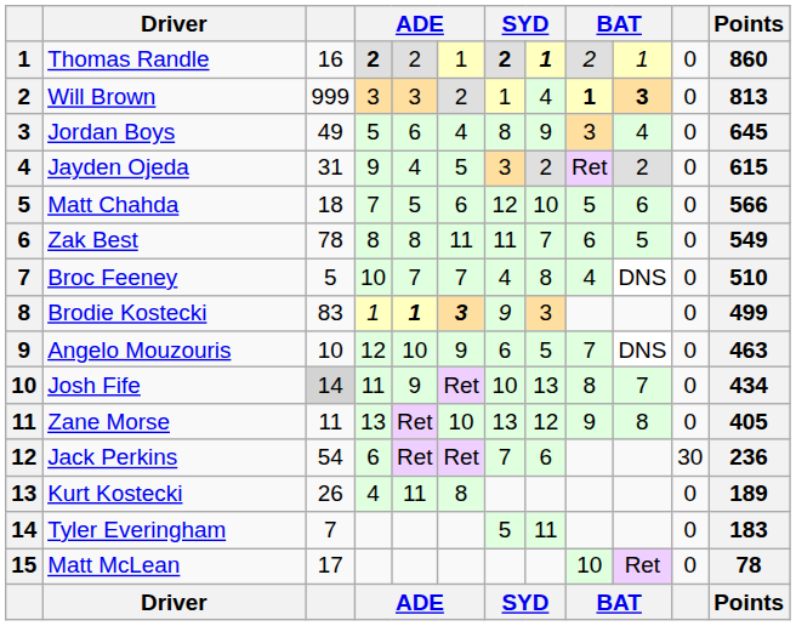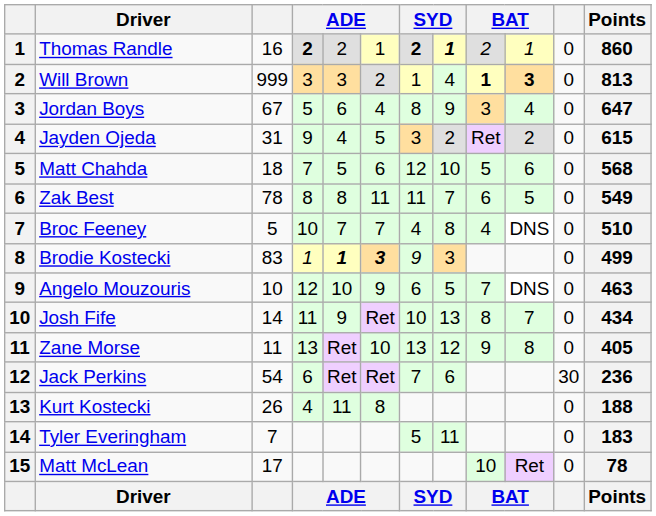 <table class="wikitable" style="font-size: 85%; text-align: center">
 <tr>
 <th valign="middle"></th>
 <th valign="middle" width="150">Driver</th>
 <th valign="middle"></th>
 <th colspan="3" width="63px"><a href='#'>ADE</a><br></th>
 <th colspan="2" width="42px"><a href='#'>SYD</a><br></th>
 <th colspan="2" width="42px"><a href='#'>BAT</a><br></th>
 <th valign="middle"></th>
 <th valign="middle">Points</th>
 </tr>
 <tr>
 <th>1</th>
 <td align=left> <a href='#'>Thomas Randle</a></td>
 <td>16</td>
 <td style="background: #dfdfdf"><strong>2</strong></td>
 <td style="background: #dfdfdf">2</td>
 <td style="background: #ffffbf">1</td>
 <td style="background: #dfdfdf"><strong>2</strong></td>
 <td style="background: #ffffbf"><strong><em>1</em></strong></td>
 <td style="background: #dfdfdf"><em>2</em></td>
 <td style="background: #ffffbf"><em>1</em></td>
 <td>0</td>
 <th>860</th>
 </tr>
 <tr>
 <th>2</th>
 <td align=left> <a href='#'>Will Brown</a></td>
 <td>999</td>
 <td style="background: #ffdf9f">3</td>
 <td style="background: #ffdf9f">3</td>
 <td style="background: #dfdfdf">2</td>
 <td style="background: #ffffbf">1</td>
 <td style="background: #dfffdf">4</td>
 <td style="background: #ffffbf"><strong>1</strong></td>
 <td style="background: #ffdf9f"><strong>3</strong></td>
 <td>0</td>
 <th>813</th>
 </tr>
 <tr>
 <th>3</th>
 <td align=left> <a href='#'>Jordan Boys</a></td>
-<td>49</td>
+<td>67</td>
 <td style="background: #dfffdf">5</td>
 <td style="background: #dfffdf">6</td>
 <td style="background: #dfffdf">4</td>
 <td style="background: #dfffdf">8</td>
 <td style="background: #dfffdf">9</td>
 <td style="background: #ffdf9f">3</td>
 <td style="background: #dfffdf">4</td>
 <td>0</td>
-<th>645</th>
+<th>647</th>
 </tr>
 <tr>
 <th>4</th>
 <td align=left> <a href='#'>Jayden Ojeda</a></td>
 <td>31</td>
 <td style="background: #dfffdf">9</td>
 <td style="background: #dfffdf">4</td>
 <td style="background: #dfffdf">5</td>
 <td style="background: #ffdf9f">3</td>
 <td style="background: #dfdfdf">2</td>
 <td style="background: #efcfff">Ret</td>
 <td style="background: #dfdfdf">2</td>
 <td>0</td>
 <th>615</th>
 </tr>
 <tr>
 <th>5</th>
 <td align=left> <a href='#'>Matt Chahda</a></td>
 <td>18</td>
 <td style="background: #dfffdf">7</td>
 <td style="background: #dfffdf">5</td>
 <td style="background: #dfffdf">6</td>
 <td style="background: #dfffdf">12</td>
 <td style="background: #dfffdf">10</td>
 <td style="background: #dfffdf">5</td>
 <td style="background: #dfffdf">6</td>
 <td>0</td>
-<th>566</th>
+<th>568</th>
 </tr>
 <tr>
 <th>6</th>
 <td align=left> <a href='#'>Zak Best</a></td>
 <td>78</td>
 <td style="background: #dfffdf">8</td>
 <td style="background: #dfffdf">8</td>
 <td style="background: #dfffdf">11</td>
 <td style="background: #dfffdf">11</td>
 <td style="background: #dfffdf">7</td>
 <td style="background: #dfffdf">6</td>
 <td style="background: #dfffdf">5</td>
 <td>0</td>
 <th>549</th>
 </tr>
 <tr>
 <th>7</th>
 <td align=left> <a href='#'>Broc Feeney</a></td>
 <td>5</td>
 <td style="background: #dfffdf">10</td>
 <td style="background: #dfffdf">7</td>
 <td style="background: #dfffdf">7</td>
 <td style="background: #dfffdf">4</td>
 <td style="background: #dfffdf">8</td>
 <td style="background: #dfffdf">4</td>
 <td style="background: #ffffff">DNS</td>
 <td>0</td>
 <th>510</th>
 </tr>
 <tr>
 <th>8</th>
 <td align=left> <a href='#'>Brodie Kostecki</a></td>
 <td>83</td>
 <td style="background: #ffffbf"><em>1</em></td>
 <td style="background: #ffffbf"><strong><em>1</em></strong></td>
 <td style="background: #ffdf9f"><strong><em>3</em></strong></td>
 <td style="background: #dfffdf"><em>9</em></td>
 <td style="background: #ffdf9f">3</td>
 <td></td>
 <td></td>
 <td>0</td>
 <th>499</th>
 </tr>
 <tr>
 <th>9</th>
 <td align=left> <a href='#'>Angelo Mouzouris</a></td>
 <td>10</td>
 <td style="background: #dfffdf">12</td>
 <td style="background: #dfffdf">10</td>
 <td style="background: #dfffdf">9</td>
 <td style="background: #dfffdf">6</td>
 <td style="background: #dfffdf">5</td>
 <td style="background: #dfffdf">7</td>
 <td style="background: #ffffff">DNS</td>
 <td>0</td>
 <th>463</th>
 </tr>
 <tr>
 <th>10</th>
 <td align=left> <a href='#'>Josh Fife</a></td>
-<td style="background: lightgrey;">14</td>
+<td>14</td>
 <td style="background: #dfffdf">11</td>
 <td style="background: #dfffdf">9</td>
 <td style="background: #efcfff">Ret</td>
 <td style="background: #dfffdf">10</td>
 <td style="background: #dfffdf">13</td>
 <td style="background: #dfffdf">8</td>
 <td style="background: #dfffdf">7</td>
 <td>0</td>
 <th>434</th>
 </tr>
 <tr>
 <th>11</th>
 <td align=left> <a href='#'>Zane Morse</a></td>
 <td>11</td>
 <td style="background: #dfffdf">13</td>
 <td style="background: #efcfff">Ret</td>
 <td style="background: #dfffdf">10</td>
 <td style="background: #dfffdf">13</td>
 <td style="background: #dfffdf">12</td>
 <td style="background: #dfffdf">9</td>
 <td style="background: #dfffdf">8</td>
 <td>0</td>
 <th>405</th>
 </tr>
 <tr>
 <th>12</th>
 <td align=left> <a href='#'>Jack Perkins</a></td>
 <td>54</td>
 <td style="background: #dfffdf">6</td>
 <td style="background: #efcfff">Ret</td>
 <td style="background: #efcfff">Ret</td>
 <td style="background: #dfffdf">7</td>
 <td style="background: #dfffdf">6</td>
 <td></td>
 <td></td>
 <td>30</td>
 <th>236</th>
 </tr>
 <tr>
 <th>13</th>
 <td align=left> <a href='#'>Kurt Kostecki</a></td>
 <td>26</td>
 <td style="background: #dfffdf">4</td>
 <td style="background: #dfffdf">11</td>
 <td style="background: #dfffdf">8</td>
 <td></td>
 <td></td>
 <td></td>
 <td></td>
 <td>0</td>
-<th>189</th>
+<th>188</th>
 </tr>
 <tr>
 <th>14</th>
 <td align=left> <a href='#'>Tyler Everingham</a></td>
 <td>7</td>
 <td></td>
 <td></td>
 <td></td>
 <td style="background: #dfffdf">5</td>
 <td style="background: #dfffdf">11</td>
 <td></td>
 <td></td>
 <td>0</td>
 <th>183</th>
 </tr>
 <tr>
 <th>15</th>
 <td align=left> <a href='#'>Matt McLean</a></td>
 <td>17</td>
 <td></td>
 <td></td>
 <td></td>
 <td></td>
 <td></td>
 <td style="background: #dfffdf">10</td>
 <td style="background: #efcfff">Ret</td>
 <td>0</td>
 <th>78</th>
 </tr>
 <tr>
 <th valign="middle"></th>
 <th valign="middle" width="150">Driver</th>
 <th valign="middle"></th>
 <th colspan="3" width="63px"><a href='#'>ADE</a><br></th>
 <th colspan="2" width="42px"><a href='#'>SYD</a><br></th>
 <th colspan="2" width="42px"><a href='#'>BAT</a><br></th>
 <th valign="middle"></th>
 <th valign="middle">Points</th>
 </tr>
 </table>
